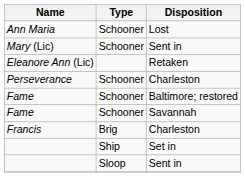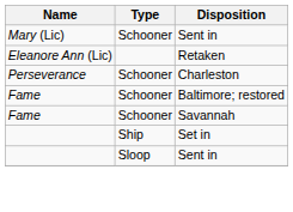 <table class=" wikitable">
 <tr>
 <th>Name</th>
 <th>Type</th>
 <th>Disposition</th>
-</tr>
-<tr>
-<td><em>Ann Maria</em></td>
-<td>Schooner</td>
-<td>Lost</td>
 </tr>
 <tr>
 <td><em>Mary</em> (Lic)</td>
 <td>Schooner</td>
 <td>Sent in</td>
 </tr>
 <tr>
 <td><em>Eleanore Ann</em> (Lic)</td>
 <td></td>
 <td>Retaken</td>
 </tr>
 <tr>
 <td><em>Perseverance</em></td>
 <td>Schooner</td>
 <td>Charleston</td>
 </tr>
 <tr>
 <td><em>Fame</em></td>
 <td>Schooner</td>
 <td>Baltimore; restored</td>
 </tr>
 <tr>
 <td><em>Fame</em></td>
 <td>Schooner</td>
 <td>Savannah</td>
 </tr>
 <tr>
-<td><em>Francis</em></td>
-<td>Brig</td>
-<td>Charleston</td>
-</tr>
-<tr>
 <td></td>
 <td>Ship</td>
 <td>Set in</td>
 </tr>
 <tr>
 <td></td>
 <td>Sloop</td>
 <td>Sent in</td>
 </tr>
 <tr>
 </tr>
 </table>
